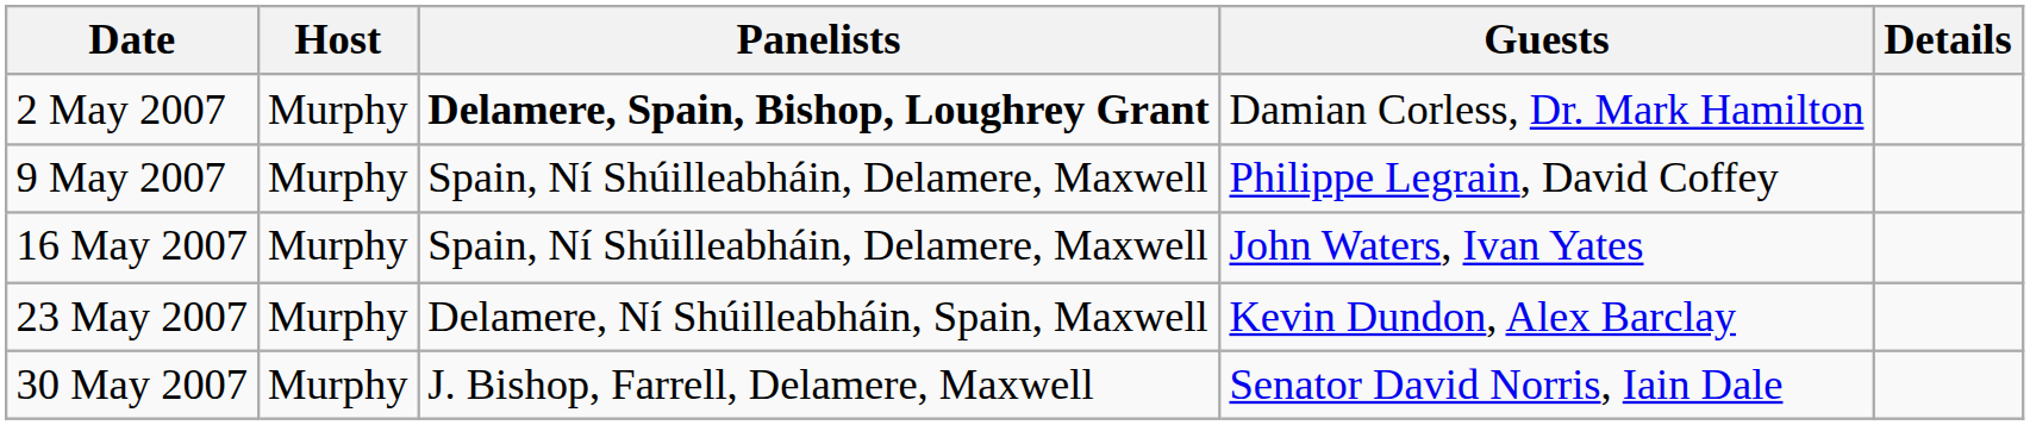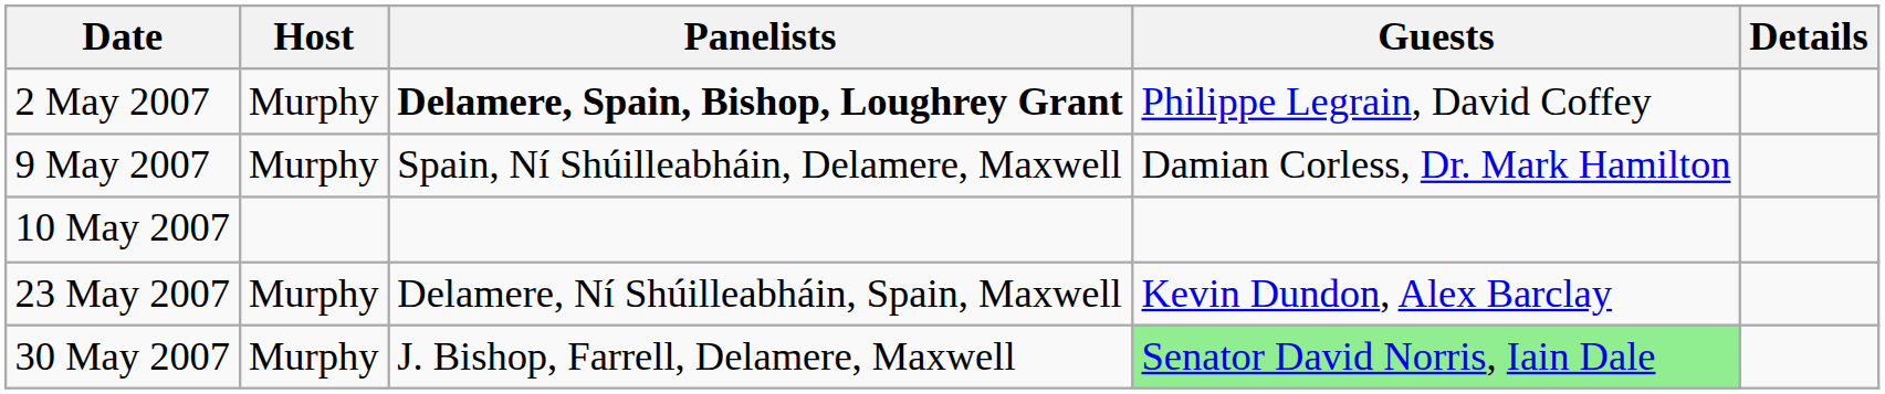 <table class="wikitable collapsible collapsed">
 <tr>
 <th>Date</th>
 <th>Host</th>
 <th>Panelists</th>
 <th>Guests</th>
 <th>Details</th>
 </tr>
 <tr>
 <td>2 May 2007</td>
 <td>Murphy</td>
 <td><strong>Delamere, Spain, Bishop, Loughrey Grant</strong></td>
-<td>Damian Corless, <a href='#'>Dr. Mark Hamilton</a></td>
+<td><a href='#'>Philippe Legrain</a>, David Coffey</td>
 <td></td>
 </tr>
 <tr>
 <td>9 May 2007</td>
 <td>Murphy</td>
 <td>Spain, Ní Shúilleabháin, Delamere, Maxwell</td>
-<td><a href='#'>Philippe Legrain</a>, David Coffey</td>
+<td>Damian Corless, <a href='#'>Dr. Mark Hamilton</a></td>
 <td></td>
 </tr>
 <tr>
-<td>16 May 2007</td>
-<td>Murphy</td>
-<td>Spain, Ní Shúilleabháin, Delamere, Maxwell</td>
-<td><a href='#'>John Waters</a>, <a href='#'>Ivan Yates</a></td>
+<td>10 May 2007</td>
+<td></td>
+<td></td>
+<td></td>
 <td></td>
 </tr>
 <tr>
 <td>23 May 2007</td>
 <td>Murphy</td>
 <td>Delamere, Ní Shúilleabháin, Spain, Maxwell</td>
 <td><a href='#'>Kevin Dundon</a>, <a href='#'>Alex Barclay</a></td>
 <td></td>
 </tr>
 <tr>
 <td>30 May 2007</td>
 <td>Murphy</td>
 <td>J. Bishop, Farrell, Delamere, Maxwell</td>
-<td><a href='#'>Senator David Norris</a>, <a href='#'>Iain Dale</a></td>
+<td style="background: lightgreen;"><a href='#'>Senator David Norris</a>, <a href='#'>Iain Dale</a></td>
 <td></td>
 </tr>
 </table>
